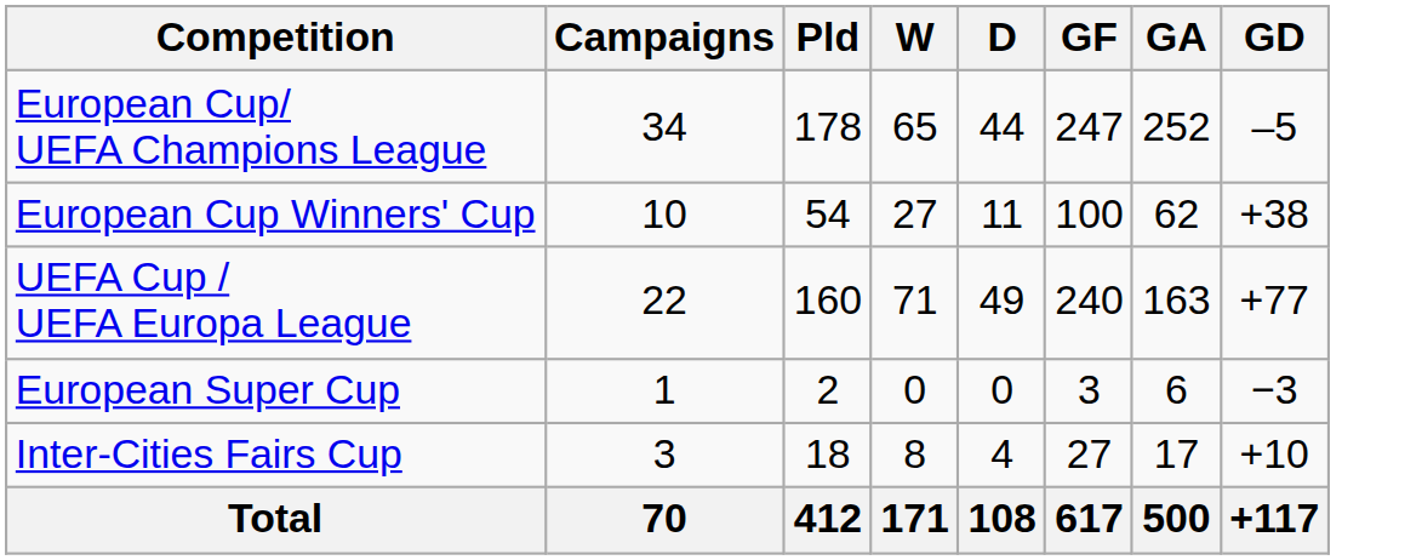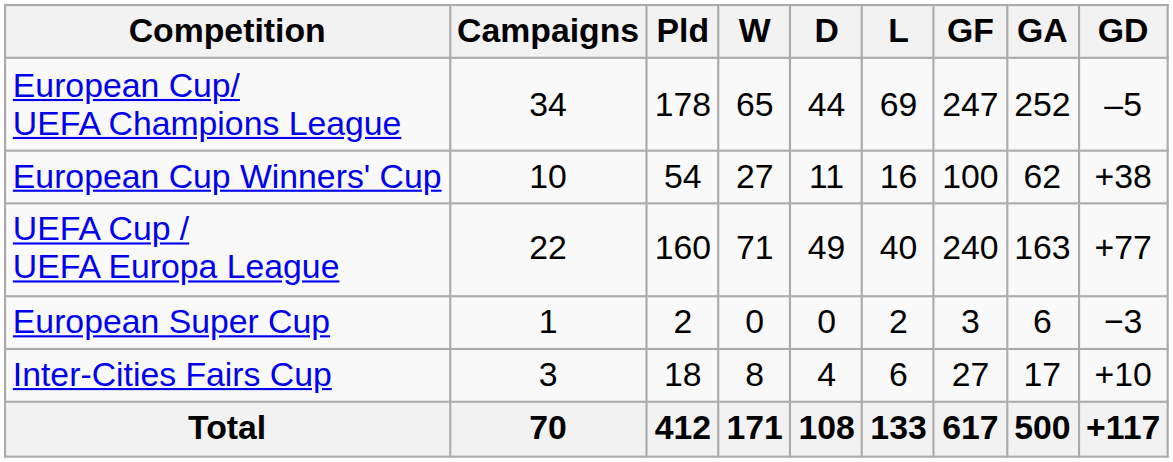 <table class="wikitable sortable plainrowheaders" style="text-align:center">
 <tr>
 <th scope="col">Competition</th>
 <th scope="col">Campaigns</th>
 <th scope="col">Pld</th>
 <th scope="col">W</th>
 <th scope="col">D</th>
+<th scope="col">L</th>
 <th scope="col">GF</th>
 <th scope="col">GA</th>
 <th scope="col">GD</th>
 </tr>
 <tr>
 <td scope="row" align=left><a href='#'>European Cup/<br>UEFA Champions League</a></td>
 <td>34</td>
 <td>178</td>
 <td>65</td>
 <td>44</td>
+<td>69</td>
 <td>247</td>
 <td>252</td>
 <td>–5</td>
 </tr>
 <tr>
 <td scope="row" align=left><a href='#'>European Cup Winners' Cup</a></td>
 <td>10</td>
 <td>54</td>
 <td>27</td>
 <td>11</td>
+<td>16</td>
 <td>100</td>
 <td>62</td>
 <td>+38</td>
 </tr>
 <tr>
 <td scope="row" align=left><a href='#'>UEFA Cup /<br>UEFA Europa League</a></td>
 <td>22</td>
 <td>160</td>
 <td>71</td>
 <td>49</td>
+<td>40</td>
 <td>240</td>
 <td>163</td>
 <td>+77</td>
 </tr>
 <tr>
 <td scope="row" align=left><a href='#'>European Super Cup</a></td>
 <td>1</td>
 <td>2</td>
 <td>0</td>
 <td>0</td>
+<td>2</td>
 <td>3</td>
 <td>6</td>
 <td>−3</td>
 </tr>
 <tr>
 <td scope="row" align=left><a href='#'>Inter-Cities Fairs Cup</a></td>
 <td>3</td>
 <td>18</td>
 <td>8</td>
 <td>4</td>
+<td>6</td>
 <td>27</td>
 <td>17</td>
 <td>+10</td>
 </tr>
 <tr>
 <th>Total</th>
 <th>70</th>
 <th>412</th>
 <th>171</th>
 <th>108</th>
+<th>133</th>
 <th>617</th>
 <th>500</th>
 <th>+117</th>
 </tr>
 </table>
